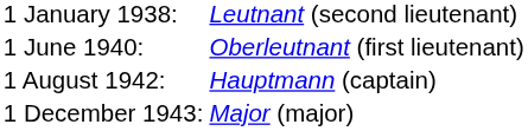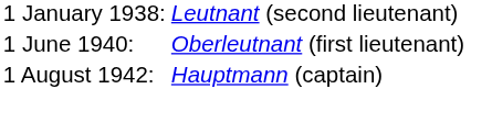 <table>
 <tr>
 <td>1 January 1938:</td>
 <td><em><a href='#'>Leutnant</a></em> (second lieutenant)</td>
 </tr>
 <tr>
 <td>1 June 1940:</td>
 <td><em><a href='#'>Oberleutnant</a></em> (first lieutenant)</td>
 </tr>
 <tr>
 <td>1 August 1942:</td>
 <td><em><a href='#'>Hauptmann</a></em> (captain)</td>
 </tr>
-<tr>
-<td>1 December 1943:</td>
-<td><em><a href='#'>Major</a></em> (major)</td>
-</tr>
 </table>
